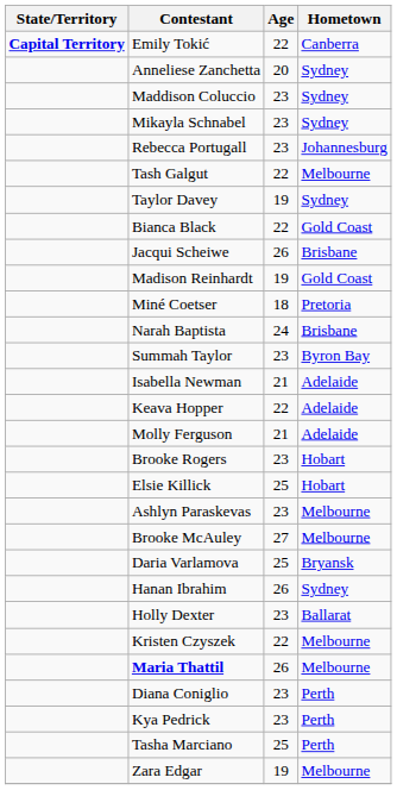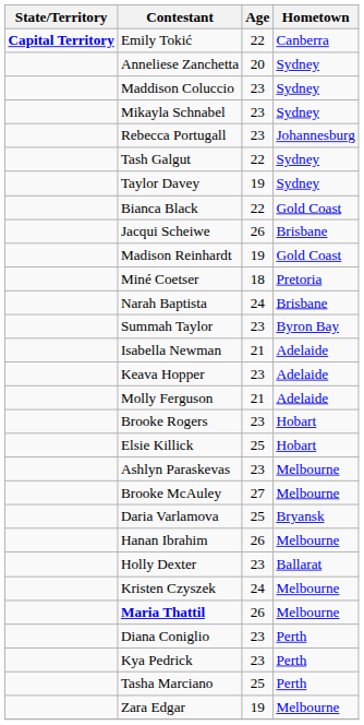 <table class="wikitable sortable" style="font-size: 95%;">
 <tr>
 <th>State/Territory</th>
 <th>Contestant</th>
 <th>Age</th>
 <th>Hometown</th>
 </tr>
 <tr>
 <td><strong> <a href='#'>Capital Territory</a></strong></td>
 <td>Emily Tokić</td>
 <td align=center>22</td>
 <td><a href='#'>Canberra</a></td>
 </tr>
 <tr>
 <td><strong></strong></td>
 <td>Anneliese Zanchetta</td>
 <td align=center>20</td>
 <td><a href='#'>Sydney</a></td>
 </tr>
 <tr>
 <td><strong></strong></td>
 <td>Maddison Coluccio</td>
 <td align=center>23</td>
 <td><a href='#'>Sydney</a></td>
 </tr>
 <tr>
 <td><strong></strong></td>
 <td>Mikayla Schnabel</td>
 <td align=center>23</td>
 <td><a href='#'>Sydney</a></td>
 </tr>
 <tr>
 <td><strong></strong></td>
 <td>Rebecca Portugall</td>
 <td align=center>23</td>
 <td><a href='#'>Johannesburg</a></td>
 </tr>
 <tr>
 <td><strong></strong></td>
 <td>Tash Galgut</td>
 <td align=center>22</td>
-<td><a href='#'>Melbourne</a></td>
+<td><a href='#'>Sydney</a></td>
 </tr>
 <tr>
 <td><strong></strong></td>
 <td>Taylor Davey</td>
 <td align=center>19</td>
 <td><a href='#'>Sydney</a></td>
 </tr>
 <tr>
 <td><strong></strong></td>
 <td>Bianca Black</td>
 <td align=center>22</td>
 <td><a href='#'>Gold Coast</a></td>
 </tr>
 <tr>
 <td><strong></strong></td>
 <td>Jacqui Scheiwe</td>
 <td align=center>26</td>
 <td><a href='#'>Brisbane</a></td>
 </tr>
 <tr>
 <td><strong></strong></td>
 <td>Madison Reinhardt</td>
 <td align=center>19</td>
 <td><a href='#'>Gold Coast</a></td>
 </tr>
 <tr>
 <td><strong></strong></td>
 <td>Miné Coetser</td>
 <td align=center>18</td>
 <td><a href='#'>Pretoria</a></td>
 </tr>
 <tr>
 <td><strong></strong></td>
 <td>Narah Baptista</td>
 <td align=center>24</td>
 <td><a href='#'>Brisbane</a></td>
 </tr>
 <tr>
 <td><strong></strong></td>
 <td>Summah Taylor</td>
 <td align=center>23</td>
 <td><a href='#'>Byron Bay</a></td>
 </tr>
 <tr>
 <td><strong></strong></td>
 <td>Isabella Newman</td>
 <td align=center>21</td>
 <td><a href='#'>Adelaide</a></td>
 </tr>
 <tr>
 <td><strong></strong></td>
 <td>Keava Hopper</td>
-<td align=center>22</td>
+<td align=center>23</td>
 <td><a href='#'>Adelaide</a></td>
 </tr>
 <tr>
 <td><strong></strong></td>
 <td>Molly Ferguson</td>
 <td align=center>21</td>
 <td><a href='#'>Adelaide</a></td>
 </tr>
 <tr>
 <td><strong></strong></td>
 <td>Brooke Rogers</td>
 <td align=center>23</td>
 <td><a href='#'>Hobart</a></td>
 </tr>
 <tr>
 <td><strong></strong></td>
 <td>Elsie Killick</td>
 <td align=center>25</td>
 <td><a href='#'>Hobart</a></td>
 </tr>
 <tr>
 <td><strong></strong></td>
 <td>Ashlyn Paraskevas</td>
 <td align=center>23</td>
 <td><a href='#'>Melbourne</a></td>
 </tr>
 <tr>
 <td><strong></strong></td>
 <td>Brooke McAuley</td>
 <td align=center>27</td>
 <td><a href='#'>Melbourne</a></td>
 </tr>
 <tr>
 <td><strong></strong></td>
 <td>Daria Varlamova</td>
 <td align=center>25</td>
 <td><a href='#'>Bryansk</a></td>
 </tr>
 <tr>
 <td><strong></strong></td>
 <td>Hanan Ibrahim</td>
 <td align=center>26</td>
-<td><a href='#'>Sydney</a></td>
+<td><a href='#'>Melbourne</a></td>
 </tr>
 <tr>
 <td><strong></strong></td>
 <td>Holly Dexter</td>
 <td align=center>23</td>
 <td><a href='#'>Ballarat</a></td>
 </tr>
 <tr>
 <td><strong></strong></td>
 <td>Kristen Czyszek</td>
-<td align=center>22</td>
+<td align=center>24</td>
 <td><a href='#'>Melbourne</a></td>
 </tr>
 <tr>
 <td><strong></strong></td>
 <td><strong><a href='#'>Maria Thattil</a></strong></td>
 <td align=center>26</td>
 <td><a href='#'>Melbourne</a></td>
 </tr>
 <tr>
 <td><strong></strong></td>
 <td>Diana Coniglio</td>
 <td align=center>23</td>
 <td><a href='#'>Perth</a></td>
 </tr>
 <tr>
 <td><strong></strong></td>
 <td>Kya Pedrick</td>
 <td align=center>23</td>
 <td><a href='#'>Perth</a></td>
 </tr>
 <tr>
 <td><strong></strong></td>
 <td>Tasha Marciano</td>
 <td align=center>25</td>
 <td><a href='#'>Perth</a></td>
 </tr>
 <tr>
 <td><strong></strong></td>
 <td>Zara Edgar</td>
 <td align=center>19</td>
 <td><a href='#'>Melbourne</a></td>
 </tr>
 <tr>
 </tr>
 </table>
